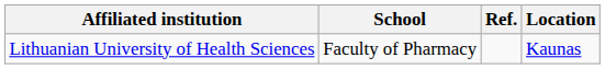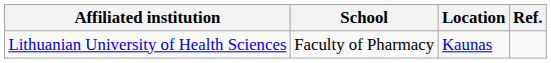 <table class="wikitable sortable">
 <tr>
 <th>Affiliated institution</th>
 <th>School</th>
+<th>Location</th>
 <th>Ref.</th>
-<th>Location</th>
 </tr>
 <tr>
 <td><a href='#'>Lithuanian University of Health Sciences</a></td>
 <td>Faculty of Pharmacy</td>
+<td><a href='#'>Kaunas</a></td>
 <td></td>
-<td><a href='#'>Kaunas</a></td>
 </tr>
 </table>
